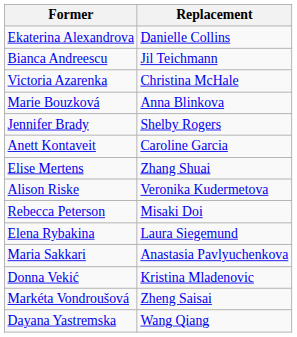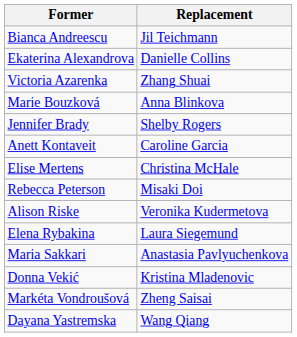 <table class="wikitable">
 <tr>
 <th>Former</th>
 <th>Replacement</th>
 </tr>
 <tr>
+<td> <a href='#'>Bianca Andreescu</a></td>
+<td> <a href='#'>Jil Teichmann</a></td>
+</tr>
+<tr>
 <td> <a href='#'>Ekaterina Alexandrova</a></td>
 <td> <a href='#'>Danielle Collins</a></td>
 </tr>
 <tr>
-<td> <a href='#'>Bianca Andreescu</a></td>
-<td> <a href='#'>Jil Teichmann</a></td>
-</tr>
-<tr>
 <td> <a href='#'>Victoria Azarenka</a></td>
-<td> <a href='#'>Christina McHale</a></td>
+<td> <a href='#'>Zhang Shuai</a></td>
 </tr>
 <tr>
 <td> <a href='#'>Marie Bouzková</a></td>
 <td> <a href='#'>Anna Blinkova</a></td>
 </tr>
 <tr>
 <td> <a href='#'>Jennifer Brady</a></td>
 <td> <a href='#'>Shelby Rogers</a></td>
 </tr>
 <tr>
 <td> <a href='#'>Anett Kontaveit</a></td>
 <td> <a href='#'>Caroline Garcia</a></td>
 </tr>
 <tr>
 <td> <a href='#'>Elise Mertens</a></td>
-<td> <a href='#'>Zhang Shuai</a></td>
+<td> <a href='#'>Christina McHale</a></td>
+</tr>
+<tr>
+<td> <a href='#'>Rebecca Peterson</a></td>
+<td> <a href='#'>Misaki Doi</a></td>
 </tr>
 <tr>
 <td> <a href='#'>Alison Riske</a></td>
 <td> <a href='#'>Veronika Kudermetova</a></td>
-</tr>
-<tr>
-<td> <a href='#'>Rebecca Peterson</a></td>
-<td> <a href='#'>Misaki Doi</a></td>
 </tr>
 <tr>
 <td> <a href='#'>Elena Rybakina</a></td>
 <td> <a href='#'>Laura Siegemund</a></td>
 </tr>
 <tr>
 <td> <a href='#'>Maria Sakkari</a></td>
 <td> <a href='#'>Anastasia Pavlyuchenkova</a></td>
 </tr>
 <tr>
 <td> <a href='#'>Donna Vekić</a></td>
 <td> <a href='#'>Kristina Mladenovic</a></td>
 </tr>
 <tr>
 <td> <a href='#'>Markéta Vondroušová</a></td>
 <td> <a href='#'>Zheng Saisai</a></td>
 </tr>
 <tr>
 <td> <a href='#'>Dayana Yastremska</a></td>
 <td> <a href='#'>Wang Qiang</a></td>
 </tr>
 </table>
